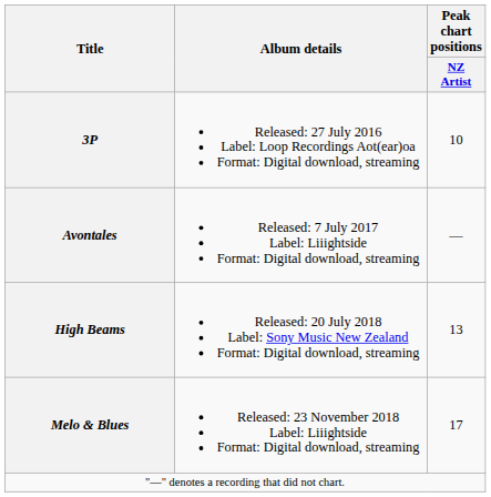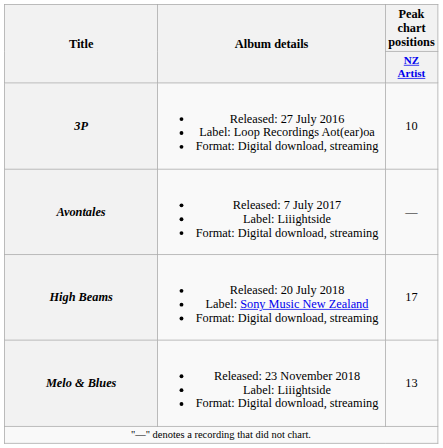 <table class="wikitable plainrowheaders" style="text-align:center;">
 <tr>
 <th scope="col" rowspan="2" style="width:12em;">Title</th>
 <th scope="col" rowspan="2" style="width:18em;">Album details</th>
 <th scope="col" colspan="2">Peak chart positions</th>
 </tr>
 <tr>
 <th scope="col" style="width:3em;font-size:90%;"><a href='#'>NZ<br>Artist</a><br></th>
 </tr>
 <tr>
 <th scope="row"><em>3P</em><br></th>
 <td><br><ul><li>Released: 27 July 2016</li><li>Label: Loop Recordings Aot(ear)oa</li><li>Format: Digital download, streaming</li></ul></td>
 <td>10</td>
 </tr>
 <tr>
 <th scope="row"><em>Avontales</em></th>
 <td><br><ul><li>Released: 7 July 2017</li><li>Label: Liiightside</li><li>Format: Digital download, streaming</li></ul></td>
 <td>—</td>
 </tr>
 <tr>
 <th scope="row"><em>High Beams</em><br></th>
 <td><br><ul><li>Released: 20 July 2018</li><li>Label: <a href='#'>Sony Music New Zealand</a></li><li>Format: Digital download, streaming</li></ul></td>
-<td>13</td>
+<td>17</td>
 </tr>
 <tr>
 <th scope="row"><em>Melo & Blues</em></th>
 <td><br><ul><li>Released: 23 November 2018</li><li>Label: Liiightside</li><li>Format: Digital download, streaming</li></ul></td>
-<td>17</td>
+<td>13</td>
 </tr>
 <tr>
 <td colspan="8" style="font-size:85%;">"—" denotes a recording that did not chart.</td>
 </tr>
 </table>
